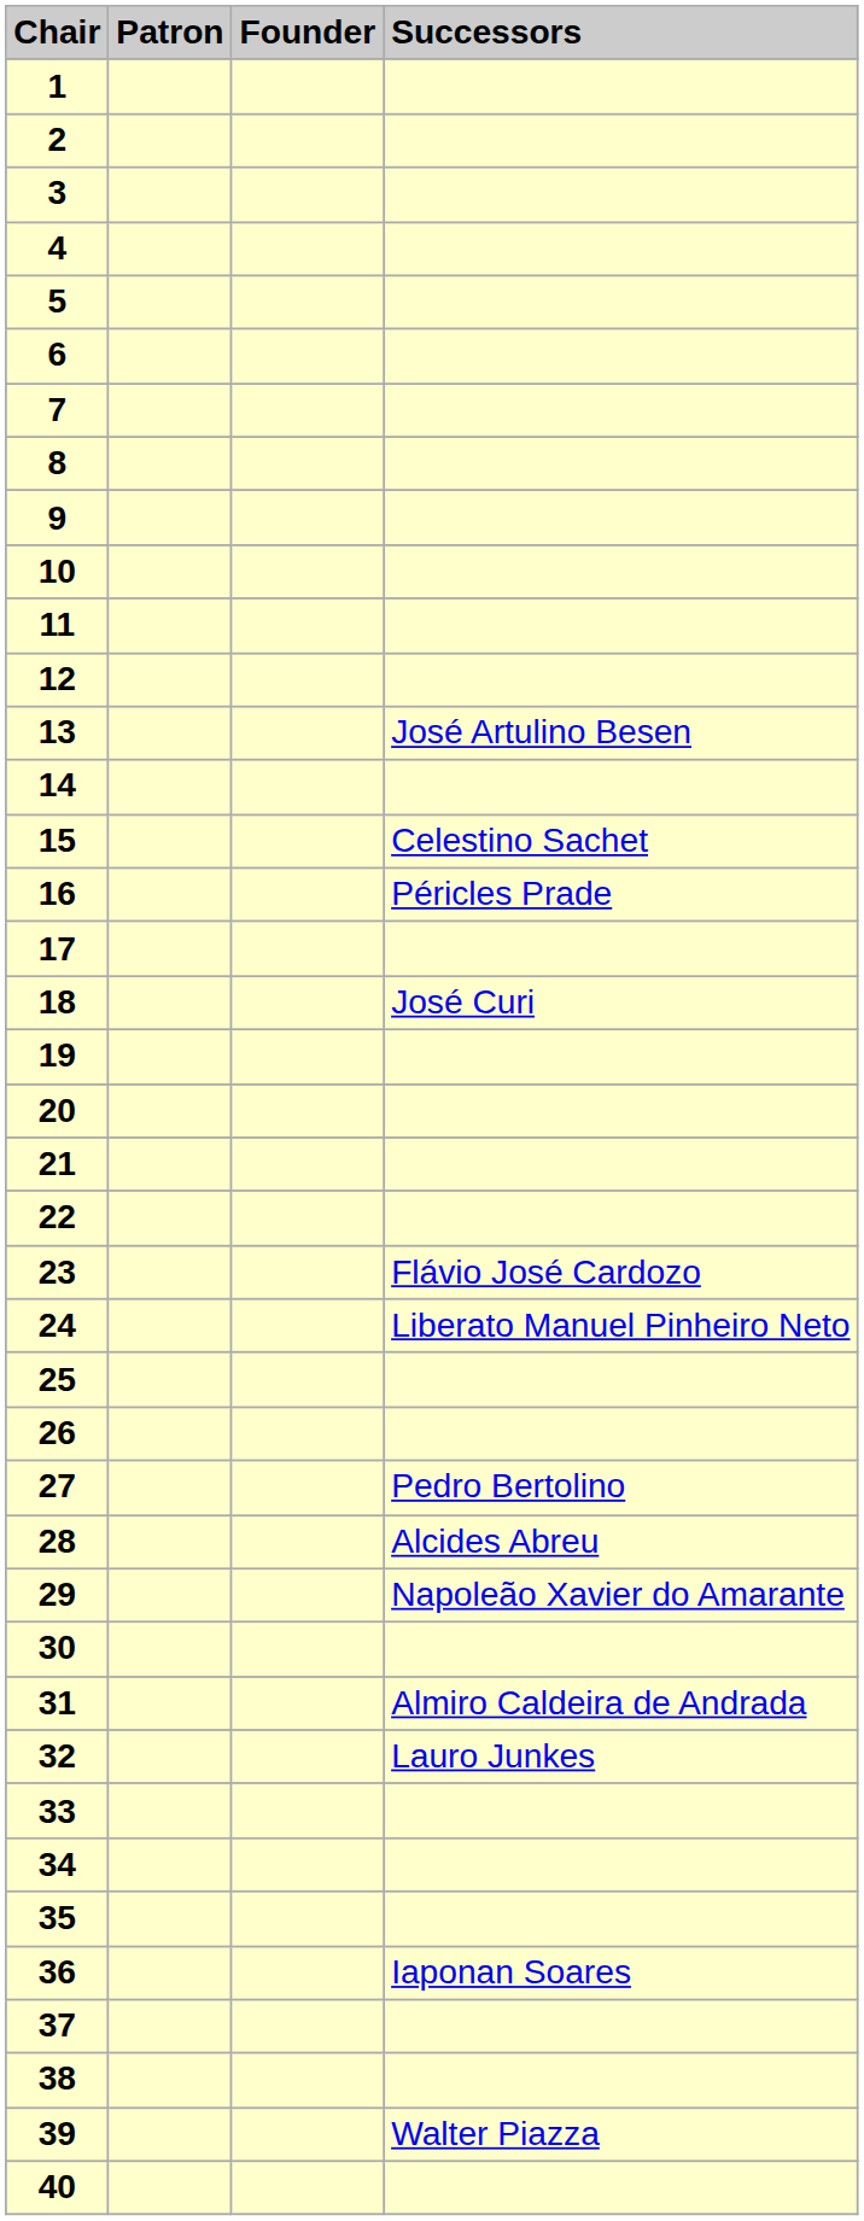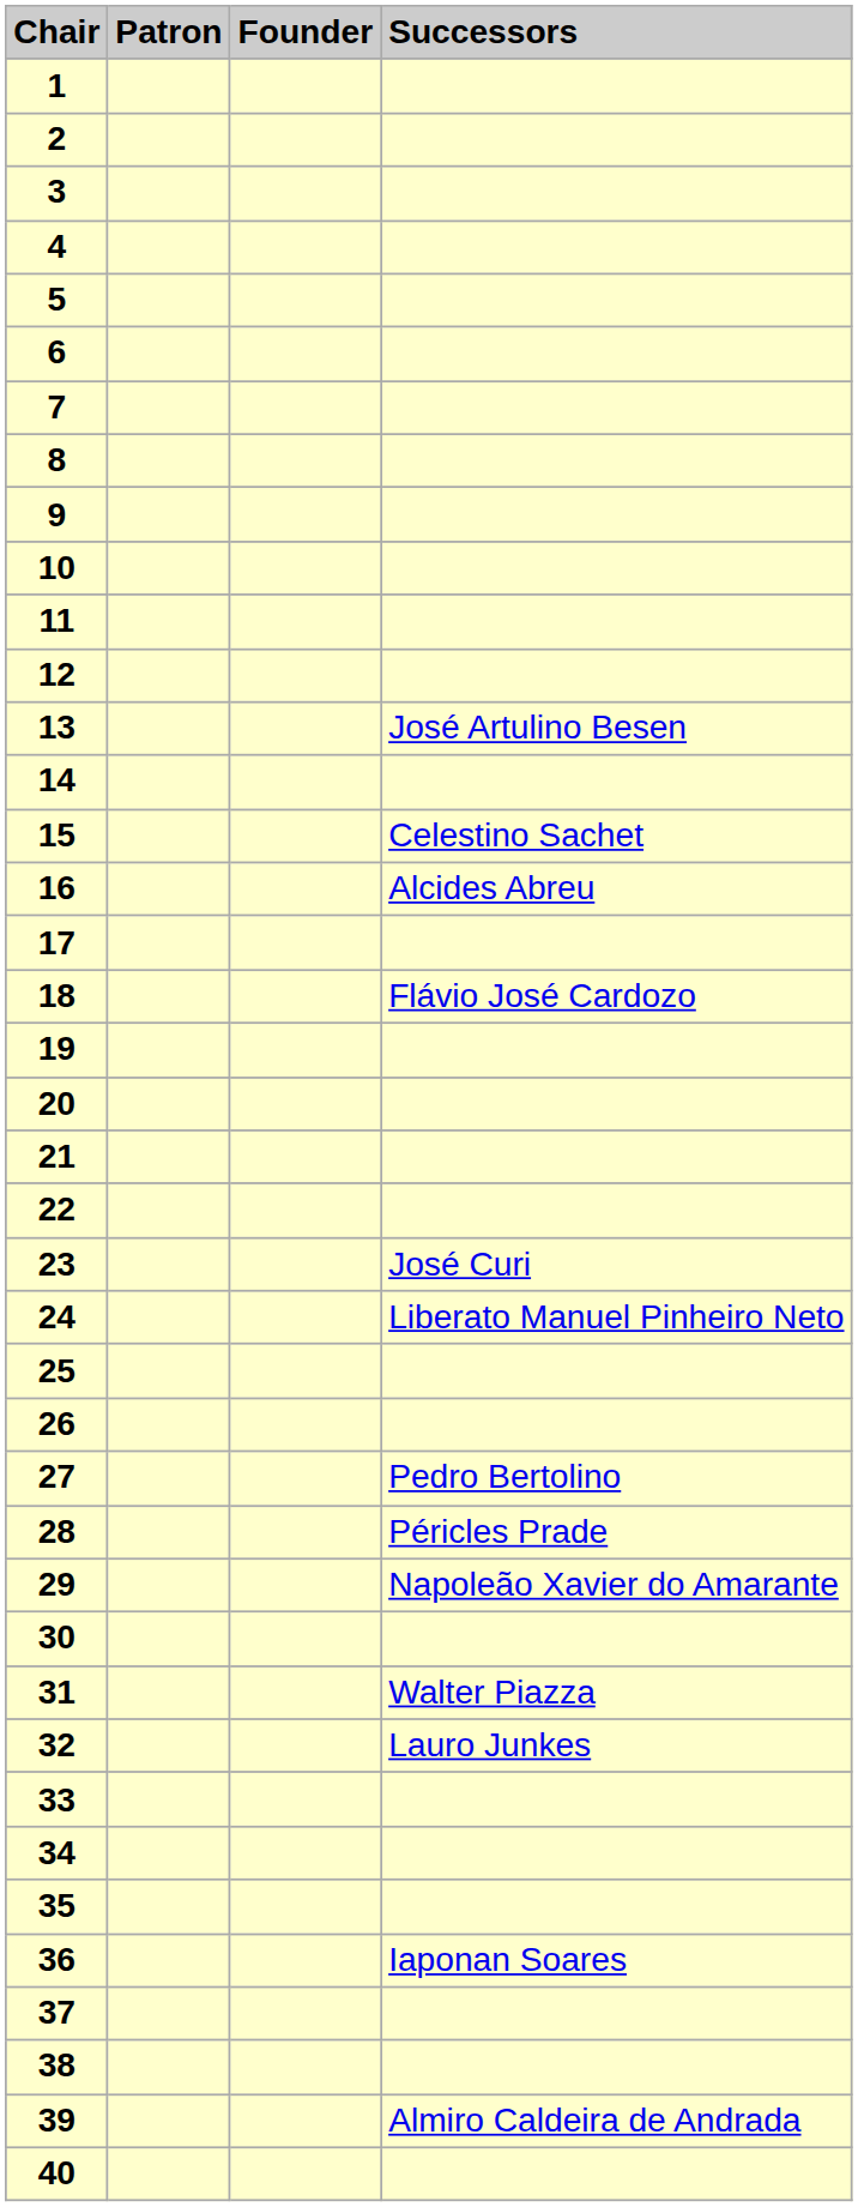 <table class="wikitable">
 <tr style="background:#ccc;">
 <td><strong>Chair</strong></td>
 <td><strong>Patron</strong></td>
 <td><strong>Founder</strong></td>
 <td><strong>Successors</strong></td>
 </tr>
 <tr>
 <td style="text-align:center; background:#ffc;"><strong>1</strong></td>
 <td style="background:#ffc;"></td>
 <td style="background:#ffc;"></td>
 <td style="background:#ffc;"> </td>
 </tr>
 <tr>
 <td style="text-align:center; background:#ffc;"><strong>2</strong></td>
 <td style="background:#ffc;"></td>
 <td style="background:#ffc;"></td>
 <td style="background:#ffc;"> </td>
 </tr>
 <tr>
 <td style="text-align:center; background:#ffc;"><strong>3</strong></td>
 <td style="background:#ffc;"></td>
 <td style="background:#ffc;"></td>
 <td style="background:#ffc;"> </td>
 </tr>
 <tr>
 <td style="text-align:center; background:#ffc;"><strong>4</strong></td>
 <td style="background:#ffc;"></td>
 <td style="background:#ffc;"></td>
 <td style="background:#ffc;">  </td>
 </tr>
 <tr>
 <td style="text-align:center; background:#ffc;"><strong>5</strong></td>
 <td style="background:#ffc;"></td>
 <td style="background:#ffc;"></td>
 <td style="background:#ffc;"> </td>
 </tr>
 <tr>
 <td style="text-align:center; background:#ffc;"><strong>6</strong></td>
 <td style="background:#ffc;"></td>
 <td style="background:#ffc;"></td>
 <td style="background:#ffc;"></td>
 </tr>
 <tr>
 <td style="text-align:center; background:#ffc;"><strong>7</strong></td>
 <td style="background:#ffc;"></td>
 <td style="background:#ffc;"></td>
 <td style="background:#ffc;">  </td>
 </tr>
 <tr>
 <td style="text-align:center; background:#ffc;"><strong>8</strong></td>
 <td style="background:#ffc;"></td>
 <td style="background:#ffc;"></td>
 <td style="background:#ffc;">     </td>
 </tr>
 <tr>
 <td style="text-align:center; background:#ffc;"><strong>9</strong></td>
 <td style="background:#ffc;"></td>
 <td style="background:#ffc;"></td>
 <td style="background:#ffc;">  </td>
 </tr>
 <tr>
 <td style="text-align:center; background:#ffc;"><strong>10</strong></td>
 <td style="background:#ffc;"></td>
 <td style="background:#ffc;"></td>
 <td style="background:#ffc;"> </td>
 </tr>
 <tr>
 <td style="text-align:center; background:#ffc;"><strong>11</strong></td>
 <td style="background:#ffc;"></td>
 <td style="background:#ffc;"></td>
 <td style="background:#ffc;">  </td>
 </tr>
 <tr>
 <td style="text-align:center; background:#ffc;"><strong>12</strong></td>
 <td style="background:#ffc;"></td>
 <td style="background:#ffc;"></td>
 <td style="background:#ffc;"> </td>
 </tr>
 <tr>
 <td style="text-align:center; background:#ffc;"><strong>13</strong></td>
 <td style="background:#ffc;"></td>
 <td style="background:#ffc;"></td>
 <td style="background:#ffc;"><a href='#'>José Artulino Besen</a></td>
 </tr>
 <tr>
 <td style="text-align:center; background:#ffc;"><strong>14</strong></td>
 <td style="background:#ffc;"></td>
 <td style="background:#ffc;"></td>
 <td style="background:#ffc;"></td>
 </tr>
 <tr>
 <td style="text-align:center; background:#ffc;"><strong>15</strong></td>
 <td style="background:#ffc;"></td>
 <td style="background:#ffc;"></td>
 <td style="background:#ffc;"><a href='#'>Celestino Sachet</a></td>
 </tr>
 <tr>
 <td style="text-align:center; background:#ffc;"><strong>16</strong></td>
 <td style="background:#ffc;"></td>
 <td style="background:#ffc;"></td>
-<td style="background:#ffc;"><a href='#'>Péricles Prade</a></td>
+<td style="background:#ffc;"><a href='#'>Alcides Abreu</a></td>
 </tr>
 <tr>
 <td style="text-align:center; background:#ffc;"><strong>17</strong></td>
 <td style="background:#ffc;"></td>
 <td style="background:#ffc;"></td>
 <td style="background:#ffc;"> </td>
 </tr>
 <tr>
 <td style="text-align:center; background:#ffc;"><strong>18</strong></td>
 <td style="background:#ffc;"></td>
 <td style="background:#ffc;"></td>
-<td style="background:#ffc;"><a href='#'>José Curi</a></td>
+<td style="background:#ffc;"><a href='#'>Flávio José Cardozo</a></td>
 </tr>
 <tr>
 <td style="text-align:center; background:#ffc;"><strong>19</strong></td>
 <td style="background:#ffc;"></td>
 <td style="background:#ffc;"></td>
 <td style="background:#ffc;"></td>
 </tr>
 <tr>
 <td style="text-align:center; background:#ffc;"><strong>20</strong></td>
 <td style="background:#ffc;"></td>
 <td style="background:#ffc;"></td>
 <td style="background:#ffc;"> </td>
 </tr>
 <tr>
 <td style="text-align:center; background:#ffc;"><strong>21</strong></td>
 <td style="background:#ffc;"></td>
 <td style="background:#ffc;"></td>
 <td style="background:#ffc;"></td>
 </tr>
 <tr>
 <td style="text-align:center; background:#ffc;"><strong>22</strong></td>
 <td style="background:#ffc;"></td>
 <td style="background:#ffc;"></td>
 <td style="background:#ffc;"> </td>
 </tr>
 <tr>
 <td style="text-align:center; background:#ffc;"><strong>23</strong></td>
 <td style="background:#ffc;"></td>
 <td style="background:#ffc;"></td>
-<td style="background:#ffc;"><a href='#'>Flávio José Cardozo</a></td>
+<td style="background:#ffc;"><a href='#'>José Curi</a></td>
 </tr>
 <tr>
 <td style="text-align:center; background:#ffc;"><strong>24</strong></td>
 <td style="background:#ffc;"></td>
 <td style="background:#ffc;"></td>
 <td style="background:#ffc;"><a href='#'>Liberato Manuel Pinheiro Neto</a></td>
 </tr>
 <tr>
 <td style="text-align:center; background:#ffc;"><strong>25</strong></td>
 <td style="background:#ffc;"></td>
 <td style="background:#ffc;"></td>
 <td style="background:#ffc;"></td>
 </tr>
 <tr>
 <td style="text-align:center; background:#ffc;"><strong>26</strong></td>
 <td style="background:#ffc;"></td>
 <td style="background:#ffc;"></td>
 <td style="background:#ffc;"></td>
 </tr>
 <tr>
 <td style="text-align:center; background:#ffc;"><strong>27</strong></td>
 <td style="background:#ffc;"></td>
 <td style="background:#ffc;"></td>
 <td style="background:#ffc;"><a href='#'>Pedro Bertolino</a></td>
 </tr>
 <tr>
 <td style="text-align:center; background:#ffc;"><strong>28</strong></td>
 <td style="background:#ffc;"></td>
 <td style="background:#ffc;"></td>
-<td style="background:#ffc;"><a href='#'>Alcides Abreu</a></td>
+<td style="background:#ffc;"><a href='#'>Péricles Prade</a></td>
 </tr>
 <tr>
 <td style="text-align:center; background:#ffc;"><strong>29</strong></td>
 <td style="background:#ffc;"></td>
 <td style="background:#ffc;"></td>
 <td style="background:#ffc;"><a href='#'>Napoleão Xavier do Amarante</a></td>
 </tr>
 <tr>
 <td style="text-align:center; background:#ffc;"><strong>30</strong></td>
 <td style="background:#ffc;"></td>
 <td style="background:#ffc;"></td>
 <td style="background:#ffc;"> </td>
 </tr>
 <tr>
 <td style="text-align:center; background:#ffc;"><strong>31</strong></td>
 <td style="background:#ffc;"></td>
 <td style="background:#ffc;"></td>
-<td style="background:#ffc;"><a href='#'>Almiro Caldeira de Andrada</a></td>
+<td style="background:#ffc;"><a href='#'>Walter Piazza</a></td>
 </tr>
 <tr>
 <td style="text-align:center; background:#ffc;"><strong>32</strong></td>
 <td style="background:#ffc;"></td>
 <td style="background:#ffc;"></td>
 <td style="background:#ffc;"><a href='#'>Lauro Junkes</a></td>
 </tr>
 <tr>
 <td style="text-align:center; background:#ffc;"><strong>33</strong></td>
 <td style="background:#ffc;"></td>
 <td style="background:#ffc;"></td>
 <td style="background:#ffc;"></td>
 </tr>
 <tr>
 <td style="text-align:center; background:#ffc;"><strong>34</strong></td>
 <td style="background:#ffc;"></td>
 <td style="background:#ffc;"></td>
 <td style="background:#ffc;"></td>
 </tr>
 <tr>
 <td style="text-align:center; background:#ffc;"><strong>35</strong></td>
 <td style="background:#ffc;"></td>
 <td style="background:#ffc;"></td>
 <td style="background:#ffc;"></td>
 </tr>
 <tr>
 <td style="text-align:center; background:#ffc;"><strong>36</strong></td>
 <td style="background:#ffc;"></td>
 <td style="background:#ffc;"></td>
 <td style="background:#ffc;"><a href='#'>Iaponan Soares</a></td>
 </tr>
 <tr>
 <td style="text-align:center; background:#ffc;"><strong>37</strong></td>
 <td style="background:#ffc;"></td>
 <td style="background:#ffc;"></td>
 <td style="background:#ffc;"></td>
 </tr>
 <tr>
 <td style="text-align:center; background:#ffc;"><strong>38</strong></td>
 <td style="background:#ffc;"></td>
 <td style="background:#ffc;"></td>
 <td style="background:#ffc;"></td>
 </tr>
 <tr>
 <td style="text-align:center; background:#ffc;"><strong>39</strong></td>
 <td style="background:#ffc;"></td>
 <td style="background:#ffc;"></td>
-<td style="background:#ffc;"><a href='#'>Walter Piazza</a></td>
+<td style="background:#ffc;"><a href='#'>Almiro Caldeira de Andrada</a></td>
 </tr>
 <tr>
 <td style="text-align:center; background:#ffc;"><strong>40</strong></td>
 <td style="background:#ffc;"></td>
 <td style="background:#ffc;"></td>
 <td style="background:#ffc;"></td>
 </tr>
 </table>
